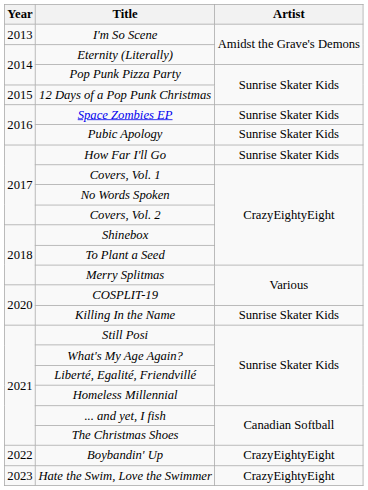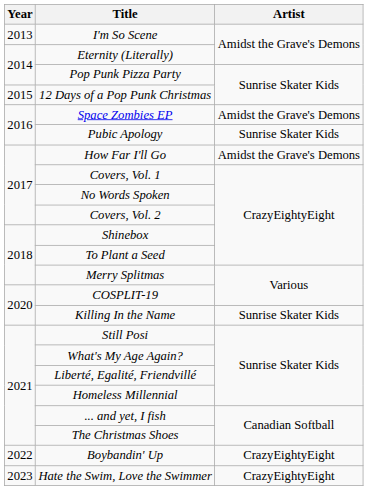 <table class=wikitable style="text-align:center;">
 <tr>
 <th>Year</th>
 <th>Title</th>
 <th>Artist</th>
 </tr>
 <tr>
 <td>2013</td>
 <td><em>I'm So Scene</em></td>
 <td rowspan="2">Amidst the Grave's Demons</td>
 </tr>
 <tr>
 <td rowspan="2">2014</td>
 <td><em>Eternity (Literally)</em></td>
 </tr>
 <tr>
 <td><em>Pop Punk Pizza Party</em></td>
 <td rowspan="2">Sunrise Skater Kids</td>
 </tr>
 <tr>
 <td>2015</td>
 <td><em>12 Days of a Pop Punk Christmas</em></td>
 </tr>
 <tr>
 <td rowspan="2">2016</td>
 <td><em><a href='#'>Space Zombies EP</a></em></td>
-<td>Sunrise Skater Kids</td>
+<td>Amidst the Grave's Demons</td>
 </tr>
 <tr>
 <td><em>Pubic Apology</em></td>
 <td>Sunrise Skater Kids</td>
 </tr>
 <tr>
 <td rowspan="4">2017</td>
 <td><em>How Far I'll Go</em></td>
-<td>Sunrise Skater Kids</td>
+<td>Amidst the Grave's Demons</td>
 </tr>
 <tr>
 <td><em>Covers, Vol. 1</em></td>
 <td rowspan="5">CrazyEightyEight</td>
 </tr>
 <tr>
 <td><em>No Words Spoken</em></td>
 </tr>
 <tr>
 <td><em>Covers, Vol. 2</em></td>
 </tr>
 <tr>
 <td rowspan="3">2018</td>
 <td><em>Shinebox</em></td>
 </tr>
 <tr>
 <td><em>To Plant a Seed</em></td>
 </tr>
 <tr>
 <td><em>Merry Splitmas</em></td>
 <td rowspan="2">Various</td>
 </tr>
 <tr>
 <td rowspan="2">2020</td>
 <td><em>COSPLIT-19</em></td>
 </tr>
 <tr>
 <td><em>Killing In the Name</em></td>
 <td>Sunrise Skater Kids</td>
 </tr>
 <tr>
 <td rowspan="6">2021</td>
 <td><em>Still Posi</em></td>
 <td rowspan="4">Sunrise Skater Kids</td>
 </tr>
 <tr>
 <td><em>What's My Age Again?</em></td>
 </tr>
 <tr>
 <td><em>Liberté, Egalité, Friendvillé</em></td>
 </tr>
 <tr>
 <td><em>Homeless Millennial</em></td>
 </tr>
 <tr>
 <td><em>... and yet, I fish</em></td>
 <td rowspan="2">Canadian Softball</td>
 </tr>
 <tr>
 <td><em>The Christmas Shoes</em></td>
 </tr>
 <tr>
 <td>2022</td>
 <td><em>Boybandin' Up</em></td>
 <td>CrazyEightyEight</td>
 </tr>
 <tr>
 <td>2023</td>
 <td><em>Hate the Swim, Love the Swimmer</em></td>
 <td>CrazyEightyEight</td>
 </tr>
 </table>
